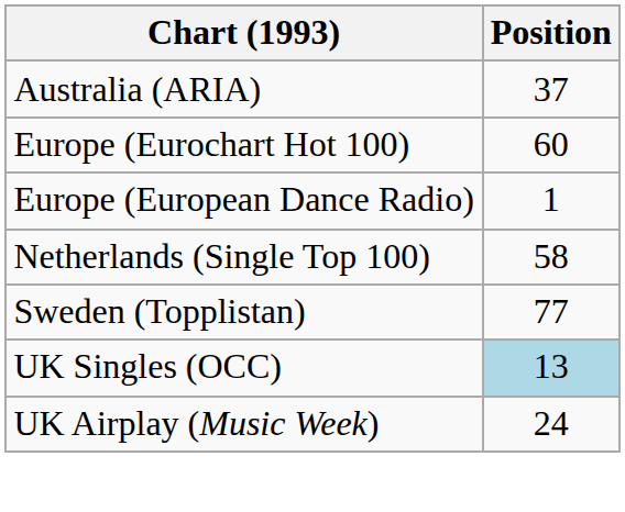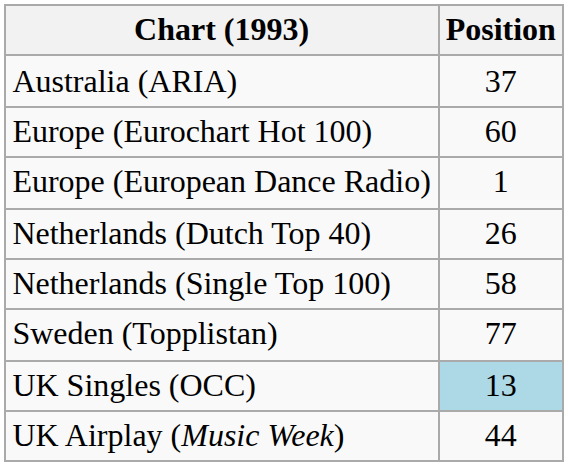 <table class="wikitable sortable">
 <tr>
 <th>Chart (1993)</th>
 <th>Position</th>
 </tr>
 <tr>
 <td>Australia (ARIA)</td>
 <td align="center">37</td>
 </tr>
 <tr>
 <td>Europe (Eurochart Hot 100)</td>
 <td align="center">60</td>
 </tr>
 <tr>
 <td>Europe (European Dance Radio)</td>
 <td align="center">1</td>
 </tr>
 <tr>
+<td>Netherlands (Dutch Top 40)</td>
+<td align="center">26</td>
+</tr>
+<tr>
 <td>Netherlands (Single Top 100)</td>
 <td align="center">58</td>
 </tr>
 <tr>
 <td>Sweden (Topplistan)</td>
 <td align="center">77</td>
 </tr>
 <tr>
 <td>UK Singles (OCC)</td>
 <td align="center" style="background: lightblue;">13</td>
 </tr>
 <tr>
 <td>UK Airplay (<em>Music Week</em>)</td>
-<td align="center">24</td>
+<td align="center">44</td>
 </tr>
 </table>
